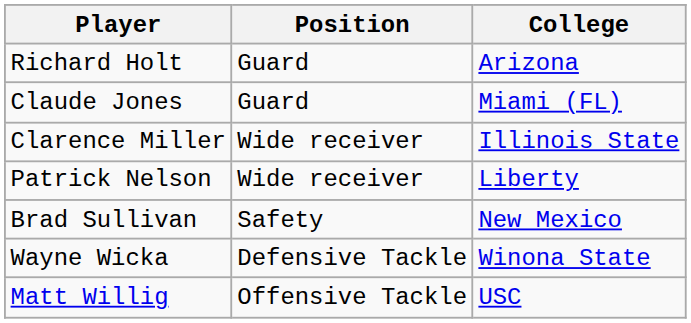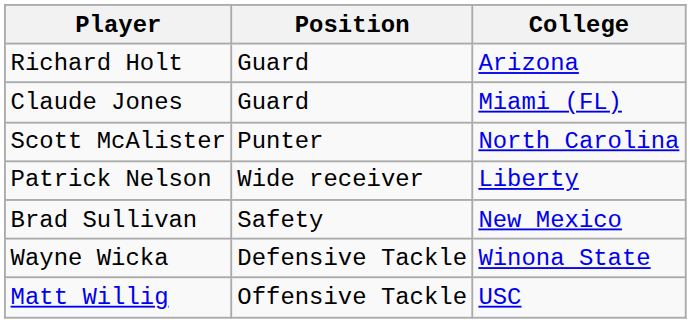 <table class="wikitable">
 <tr>
 <th>Player</th>
 <th>Position</th>
 <th>College</th>
 </tr>
 <tr>
 <td>Richard Holt</td>
 <td>Guard</td>
 <td><a href='#'>Arizona</a></td>
 </tr>
 <tr>
 <td>Claude Jones</td>
 <td>Guard</td>
 <td><a href='#'>Miami (FL)</a></td>
 </tr>
 <tr>
-<td>Clarence Miller</td>
-<td>Wide receiver</td>
-<td><a href='#'>Illinois State</a></td>
+<td>Scott McAlister</td>
+<td>Punter</td>
+<td><a href='#'>North Carolina</a></td>
 </tr>
 <tr>
 <td>Patrick Nelson</td>
 <td>Wide receiver</td>
 <td><a href='#'>Liberty</a></td>
 </tr>
 <tr>
 <td>Brad Sullivan</td>
 <td>Safety</td>
 <td><a href='#'>New Mexico</a></td>
 </tr>
 <tr>
 <td>Wayne Wicka</td>
 <td>Defensive Tackle</td>
 <td><a href='#'>Winona State</a></td>
 </tr>
 <tr>
 <td><a href='#'>Matt Willig</a></td>
 <td>Offensive Tackle</td>
 <td><a href='#'>USC</a></td>
 </tr>
 </table>
